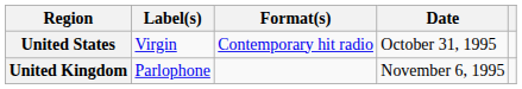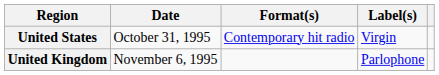 <table class="wikitable plainrowheaders">
 <tr>
 <th scope="col">Region</th>
+<th scope="col">Date</th>
+<th scope="col">Format(s)</th>
 <th scope="col">Label(s)</th>
-<th scope="col">Format(s)</th>
-<th scope="col">Date</th>
 <th scope="col"></th>
 </tr>
 <tr>
 <th scope="row">United States</th>
+<td>October 31, 1995</td>
+<td><a href='#'>Contemporary hit radio</a></td>
 <td><a href='#'>Virgin</a></td>
-<td><a href='#'>Contemporary hit radio</a></td>
-<td>October 31, 1995</td>
 <td></td>
 </tr>
 <tr>
 <th scope="row">United Kingdom</th>
+<td>November 6, 1995</td>
+<td></td>
 <td><a href='#'>Parlophone</a></td>
-<td></td>
-<td>November 6, 1995</td>
 <td></td>
 </tr>
 </table>
